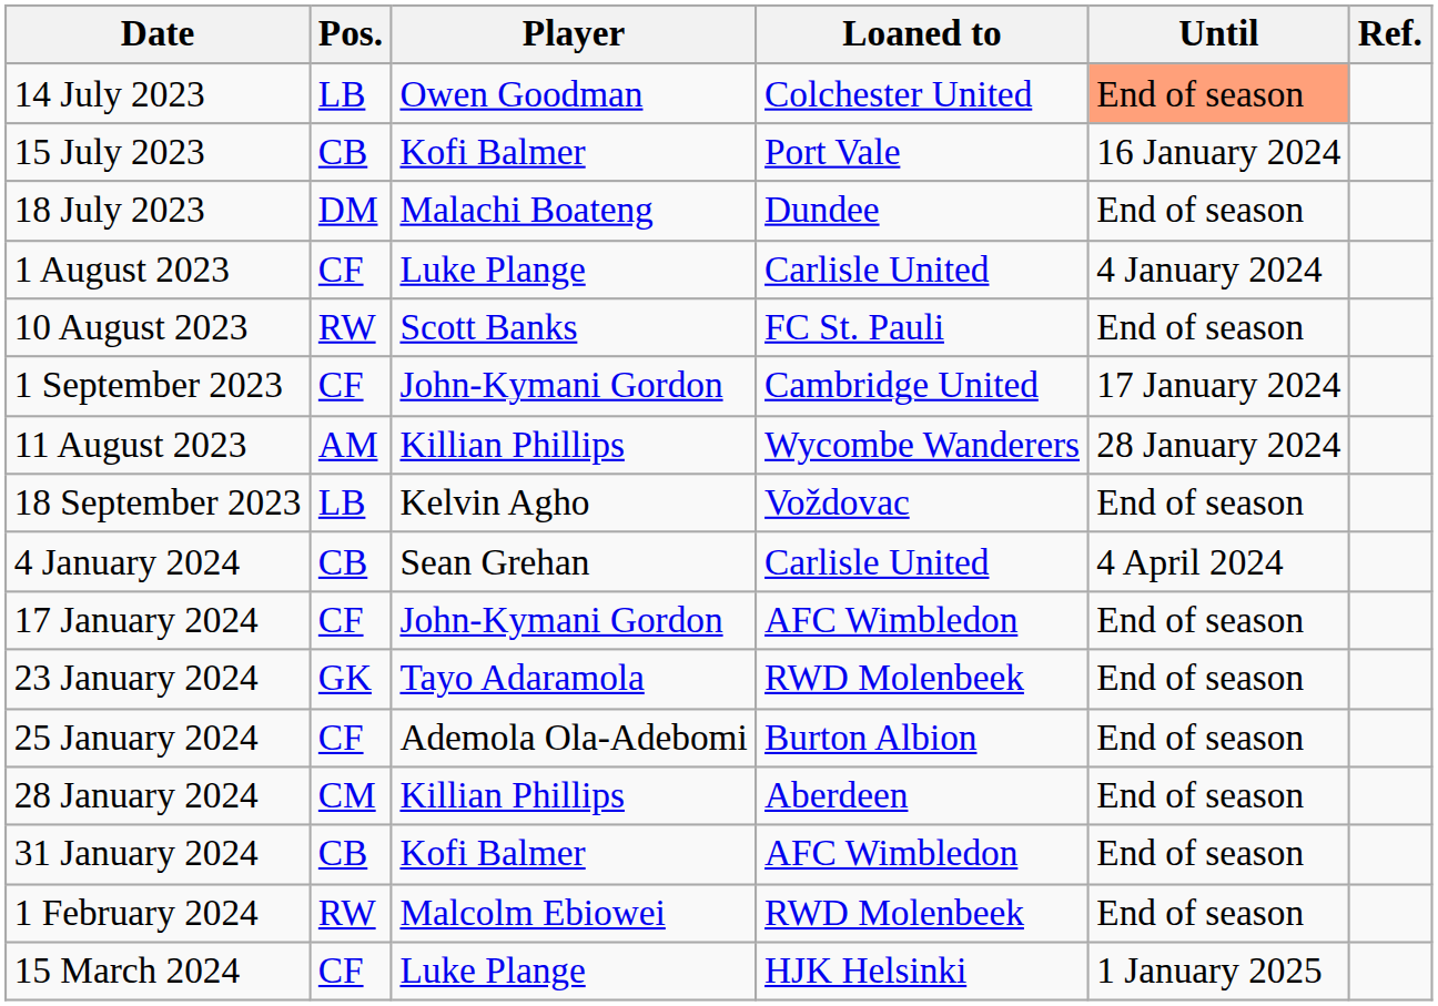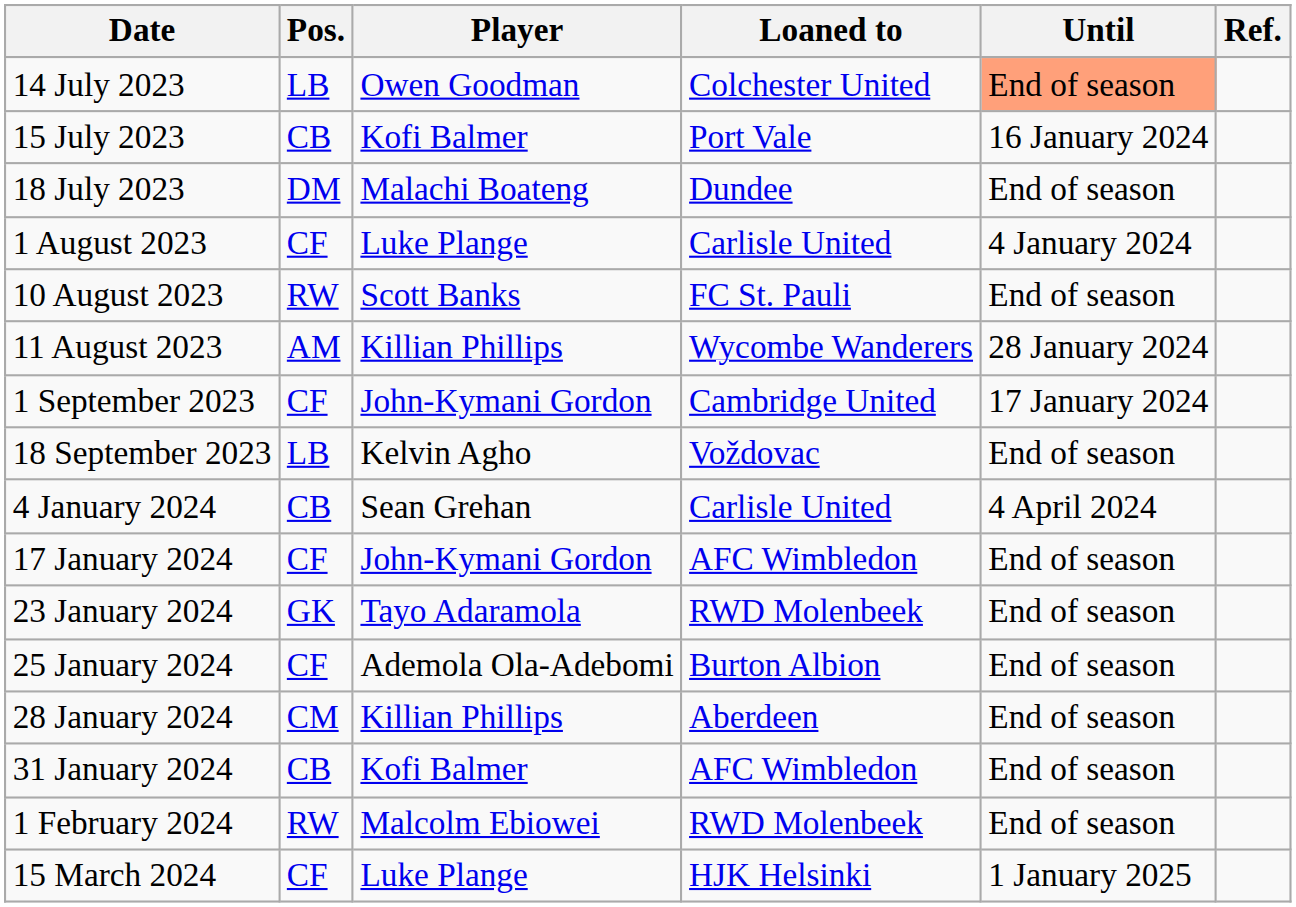 <table class="wikitable plainrowheaders">
 <tr>
 <th>Date</th>
 <th>Pos.</th>
 <th>Player</th>
 <th>Loaned to</th>
 <th>Until</th>
 <th>Ref.</th>
 </tr>
 <tr>
 <td>14 July 2023</td>
 <td><a href='#'>LB</a></td>
 <td> <a href='#'>Owen Goodman</a></td>
 <td> <a href='#'>Colchester United</a></td>
 <td style="background: lightsalmon;">End of season</td>
 <td></td>
 </tr>
 <tr>
 <td>15 July 2023</td>
 <td><a href='#'>CB</a></td>
 <td> <a href='#'>Kofi Balmer</a></td>
 <td> <a href='#'>Port Vale</a></td>
 <td>16 January 2024</td>
 <td></td>
 </tr>
 <tr>
 <td>18 July 2023</td>
 <td><a href='#'>DM</a></td>
 <td> <a href='#'>Malachi Boateng</a></td>
 <td> <a href='#'>Dundee</a></td>
 <td>End of season</td>
 <td></td>
 </tr>
 <tr>
 <td>1 August 2023</td>
 <td><a href='#'>CF</a></td>
 <td> <a href='#'>Luke Plange</a></td>
 <td> <a href='#'>Carlisle United</a></td>
 <td>4 January 2024</td>
 <td></td>
 </tr>
 <tr>
 <td>10 August 2023</td>
 <td><a href='#'>RW</a></td>
 <td> <a href='#'>Scott Banks</a></td>
 <td> <a href='#'>FC St. Pauli</a></td>
 <td>End of season</td>
 <td></td>
 </tr>
 <tr>
+<td>11 August 2023</td>
+<td><a href='#'>AM</a></td>
+<td> <a href='#'>Killian Phillips</a></td>
+<td> <a href='#'>Wycombe Wanderers</a></td>
+<td>28 January 2024</td>
+<td></td>
+</tr>
+<tr>
 <td>1 September 2023</td>
 <td><a href='#'>CF</a></td>
 <td> <a href='#'>John-Kymani Gordon</a></td>
 <td> <a href='#'>Cambridge United</a></td>
 <td>17 January 2024</td>
-<td></td>
-</tr>
-<tr>
-<td>11 August 2023</td>
-<td><a href='#'>AM</a></td>
-<td> <a href='#'>Killian Phillips</a></td>
-<td> <a href='#'>Wycombe Wanderers</a></td>
-<td>28 January 2024</td>
 <td></td>
 </tr>
 <tr>
 <td>18 September 2023</td>
 <td><a href='#'>LB</a></td>
 <td> Kelvin Agho</td>
 <td> <a href='#'>Voždovac</a></td>
 <td>End of season</td>
 <td></td>
 </tr>
 <tr>
 <td>4 January 2024</td>
 <td><a href='#'>CB</a></td>
 <td> Sean Grehan</td>
 <td> <a href='#'>Carlisle United</a></td>
 <td>4 April 2024</td>
 <td></td>
 </tr>
 <tr>
 <td>17 January 2024</td>
 <td><a href='#'>CF</a></td>
 <td> <a href='#'>John-Kymani Gordon</a></td>
 <td> <a href='#'>AFC Wimbledon</a></td>
 <td>End of season</td>
 <td></td>
 </tr>
 <tr>
 <td>23 January 2024</td>
 <td><a href='#'>GK</a></td>
 <td> <a href='#'>Tayo Adaramola</a></td>
 <td> <a href='#'>RWD Molenbeek</a></td>
 <td>End of season</td>
 <td></td>
 </tr>
 <tr>
 <td>25 January 2024</td>
 <td><a href='#'>CF</a></td>
 <td> Ademola Ola-Adebomi</td>
 <td> <a href='#'>Burton Albion</a></td>
 <td>End of season</td>
 <td></td>
 </tr>
 <tr>
 <td>28 January 2024</td>
 <td><a href='#'>CM</a></td>
 <td> <a href='#'>Killian Phillips</a></td>
 <td> <a href='#'>Aberdeen</a></td>
 <td>End of season</td>
 <td></td>
 </tr>
 <tr>
 <td>31 January 2024</td>
 <td><a href='#'>CB</a></td>
 <td> <a href='#'>Kofi Balmer</a></td>
 <td> <a href='#'>AFC Wimbledon</a></td>
 <td>End of season</td>
 <td></td>
 </tr>
 <tr>
 <td>1 February 2024</td>
 <td><a href='#'>RW</a></td>
 <td> <a href='#'>Malcolm Ebiowei</a></td>
 <td> <a href='#'>RWD Molenbeek</a></td>
 <td>End of season</td>
 <td></td>
 </tr>
 <tr>
 <td>15 March 2024</td>
 <td><a href='#'>CF</a></td>
 <td> <a href='#'>Luke Plange</a></td>
 <td> <a href='#'>HJK Helsinki</a></td>
 <td>1 January 2025</td>
 <td></td>
 </tr>
 </table>
